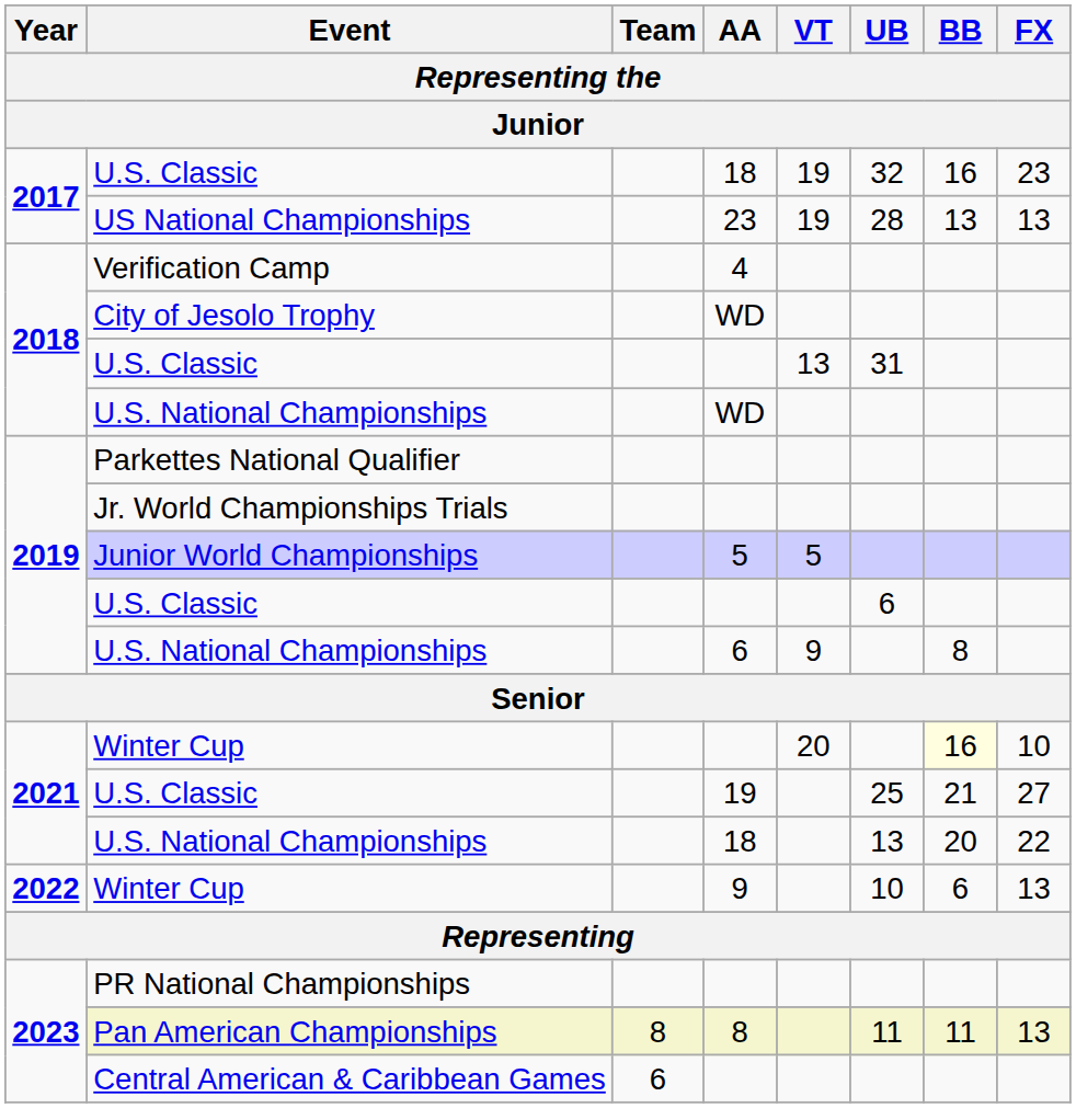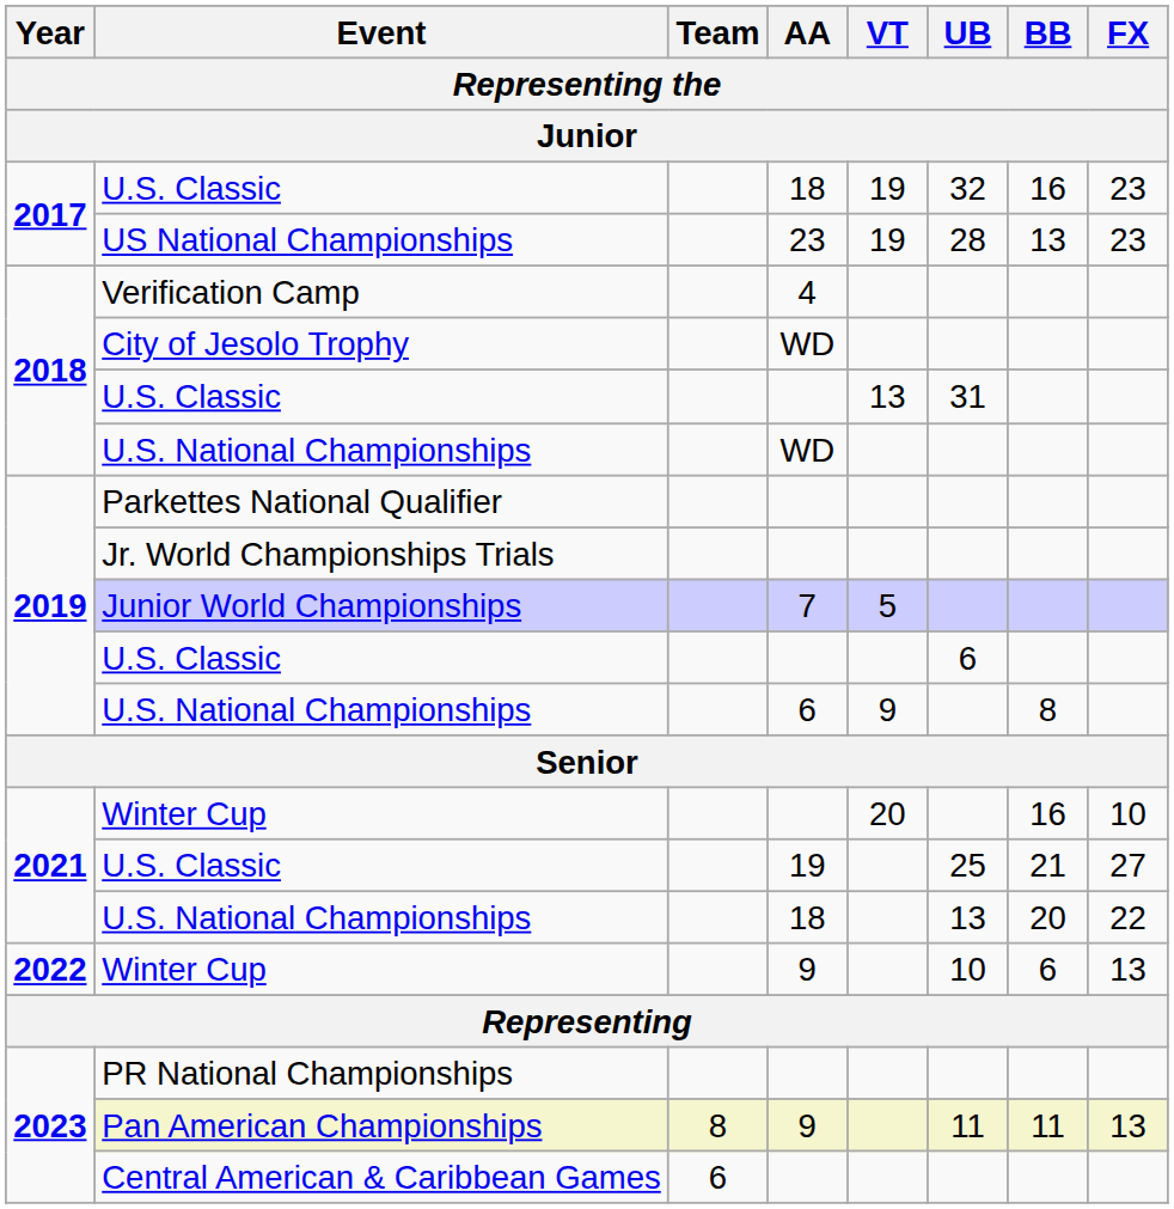 <table class="wikitable" style="text-align:center; font-size:95%;">
 <tr>
 <th align=center>Year</th>
 <th align=center>Event</th>
 <th style="width:30px;">Team</th>
 <th style="width:30px;">AA</th>
 <th style="width:30px;"><a href='#'>VT</a></th>
 <th style="width:30px;"><a href='#'>UB</a></th>
 <th style="width:30px;"><a href='#'>BB</a></th>
 <th style="width:30px;"><a href='#'>FX</a></th>
 </tr>
 <tr>
 <th colspan="8"><em>Representing the </em></th>
 </tr>
 <tr>
 <th colspan="8"><strong>Junior</strong></th>
 </tr>
 <tr>
 <td rowspan="2"><strong><a href='#'>2017</a></strong></td>
 <td align=left><a href='#'>U.S. Classic</a></td>
 <td></td>
 <td>18</td>
 <td>19</td>
 <td>32</td>
 <td>16</td>
 <td>23</td>
 </tr>
 <tr>
 <td align=left><a href='#'>US National Championships</a></td>
 <td></td>
 <td>23</td>
 <td>19</td>
 <td>28</td>
 <td>13</td>
-<td>13</td>
+<td>23</td>
 </tr>
 <tr>
 <td rowspan="4"><strong><a href='#'>2018</a></strong></td>
 <td align=left>Verification Camp</td>
 <td></td>
 <td>4</td>
 <td></td>
 <td></td>
 <td></td>
 <td></td>
 </tr>
 <tr>
 <td align=left><a href='#'>City of Jesolo Trophy</a></td>
 <td></td>
 <td>WD</td>
 <td></td>
 <td></td>
 <td></td>
 <td></td>
 </tr>
 <tr>
 <td align=left><a href='#'>U.S. Classic</a></td>
 <td></td>
 <td></td>
 <td>13</td>
 <td>31</td>
 <td></td>
 <td></td>
 </tr>
 <tr>
 <td align=left><a href='#'>U.S. National Championships</a></td>
 <td></td>
 <td>WD</td>
 <td></td>
 <td></td>
 <td></td>
 <td></td>
 </tr>
 <tr>
 <td rowspan="5"><strong><a href='#'>2019</a></strong></td>
 <td align=left>Parkettes National Qualifier</td>
 <td></td>
 <td></td>
 <td></td>
 <td></td>
 <td></td>
 <td></td>
 </tr>
 <tr>
 <td align=left>Jr. World Championships Trials</td>
 <td></td>
 <td></td>
 <td></td>
 <td></td>
 <td></td>
 <td></td>
 </tr>
 <tr bgcolor=#CCCCFF>
 <td align=left><a href='#'>Junior World Championships</a></td>
 <td></td>
-<td>5</td>
+<td>7</td>
 <td>5</td>
 <td></td>
 <td></td>
 <td></td>
 </tr>
 <tr>
 <td align=left><a href='#'>U.S. Classic</a></td>
 <td></td>
 <td></td>
 <td></td>
 <td>6</td>
 <td></td>
 <td></td>
 </tr>
 <tr>
 <td align=left><a href='#'>U.S. National Championships</a></td>
 <td></td>
 <td>6</td>
 <td>9</td>
 <td></td>
 <td>8</td>
 <td></td>
 </tr>
 <tr>
 <th colspan="8"><strong>Senior</strong></th>
 </tr>
 <tr>
 <td rowspan="3"><strong><a href='#'>2021</a></strong></td>
 <td align=left><a href='#'>Winter Cup</a></td>
 <td></td>
 <td></td>
 <td>20</td>
 <td></td>
-<td style="background: lightyellow;">16</td>
+<td>16</td>
 <td>10</td>
 </tr>
 <tr>
 <td align=left><a href='#'>U.S. Classic</a></td>
 <td></td>
 <td>19</td>
 <td></td>
 <td>25</td>
 <td>21</td>
 <td>27</td>
 </tr>
 <tr>
 <td align=left><a href='#'>U.S. National Championships</a></td>
 <td></td>
 <td>18</td>
 <td></td>
 <td>13</td>
 <td>20</td>
 <td>22</td>
 </tr>
 <tr>
 <td rowspan="1"><strong><a href='#'>2022</a></strong></td>
 <td align=left><a href='#'>Winter Cup</a></td>
 <td></td>
 <td>9</td>
 <td></td>
 <td>10</td>
 <td>6</td>
 <td>13</td>
 </tr>
 <tr>
 <th colspan="8"><em>Representing </em></th>
 </tr>
 <tr>
 <td rowspan="3"><strong><a href='#'>2023</a></strong></td>
 <td align=left>PR National Championships</td>
 <td></td>
 <td></td>
 <td></td>
 <td></td>
 <td></td>
 <td></td>
 </tr>
 <tr bgcolor=#F5F6CE>
 <td align=left><a href='#'>Pan American Championships</a></td>
 <td>8</td>
-<td>8</td>
+<td>9</td>
 <td></td>
 <td>11</td>
 <td>11</td>
 <td>13</td>
 </tr>
 <tr>
 <td align=left><a href='#'>Central American & Caribbean Games</a></td>
 <td>6</td>
 <td></td>
 <td></td>
 <td></td>
 <td></td>
 <td></td>
 </tr>
 </table>
